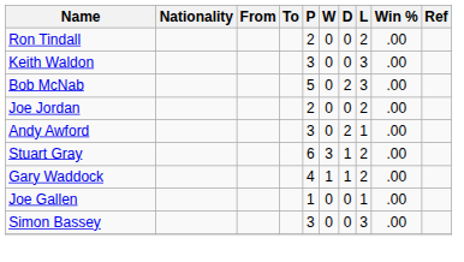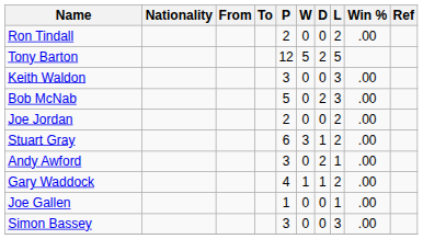 <table class="wikitable sortable" style="text-align: center;">
 <tr>
 <th style="width:10em">Name</th>
 <th>Nationality</th>
 <th>From</th>
 <th>To</th>
 <th>P</th>
 <th>W</th>
 <th>D</th>
 <th>L</th>
 <th>Win %</th>
 <th>Ref</th>
 </tr>
 <tr>
 <td align="left"><a href='#'>Ron Tindall</a></td>
 <td></td>
 <td></td>
 <td></td>
 <td>2</td>
 <td>0</td>
 <td>0</td>
 <td>2</td>
 <td>.00</td>
+<td></td>
+</tr>
+<tr>
+<td align="left"><a href='#'>Tony Barton</a></td>
+<td></td>
+<td></td>
+<td></td>
+<td>12</td>
+<td>5</td>
+<td>2</td>
+<td>5</td>
+<td></td>
 <td></td>
 </tr>
 <tr>
 <td align="left"><a href='#'>Keith Waldon</a></td>
 <td></td>
 <td></td>
 <td></td>
 <td>3</td>
 <td>0</td>
 <td>0</td>
 <td>3</td>
 <td>.00</td>
 <td></td>
 </tr>
 <tr>
 <td align="left"><a href='#'>Bob McNab</a></td>
 <td></td>
 <td></td>
 <td></td>
 <td>5</td>
 <td>0</td>
 <td>2</td>
 <td>3</td>
 <td>.00</td>
 <td></td>
 </tr>
 <tr>
 <td align="left"><a href='#'>Joe Jordan</a></td>
 <td></td>
 <td></td>
 <td></td>
 <td>2</td>
 <td>0</td>
 <td>0</td>
 <td>2</td>
 <td>.00</td>
 <td></td>
 </tr>
 <tr>
+<td align="left"><a href='#'>Stuart Gray</a></td>
+<td></td>
+<td></td>
+<td></td>
+<td>6</td>
+<td>3</td>
+<td>1</td>
+<td>2</td>
+<td>.00</td>
+<td></td>
+</tr>
+<tr>
 <td align="left"><a href='#'>Andy Awford</a></td>
 <td></td>
 <td></td>
 <td></td>
 <td>3</td>
 <td>0</td>
 <td>2</td>
 <td>1</td>
-<td>.00</td>
-<td></td>
-</tr>
-<tr>
-<td align="left"><a href='#'>Stuart Gray</a></td>
-<td></td>
-<td></td>
-<td></td>
-<td>6</td>
-<td>3</td>
-<td>1</td>
-<td>2</td>
 <td>.00</td>
 <td></td>
 </tr>
 <tr>
 <td align="left"><a href='#'>Gary Waddock</a></td>
 <td></td>
 <td></td>
 <td></td>
 <td>4</td>
 <td>1</td>
 <td>1</td>
 <td>2</td>
 <td>.00</td>
 <td></td>
 </tr>
 <tr>
 <td align="left"><a href='#'>Joe Gallen</a></td>
 <td></td>
 <td></td>
 <td></td>
 <td>1</td>
 <td>0</td>
 <td>0</td>
 <td>1</td>
 <td>.00</td>
 <td></td>
 </tr>
 <tr>
 <td align="left"><a href='#'>Simon Bassey</a></td>
 <td></td>
 <td></td>
 <td></td>
 <td>3</td>
 <td>0</td>
 <td>0</td>
 <td>3</td>
 <td>.00</td>
 <td></td>
 </tr>
 <tr>
 </tr>
 </table>
